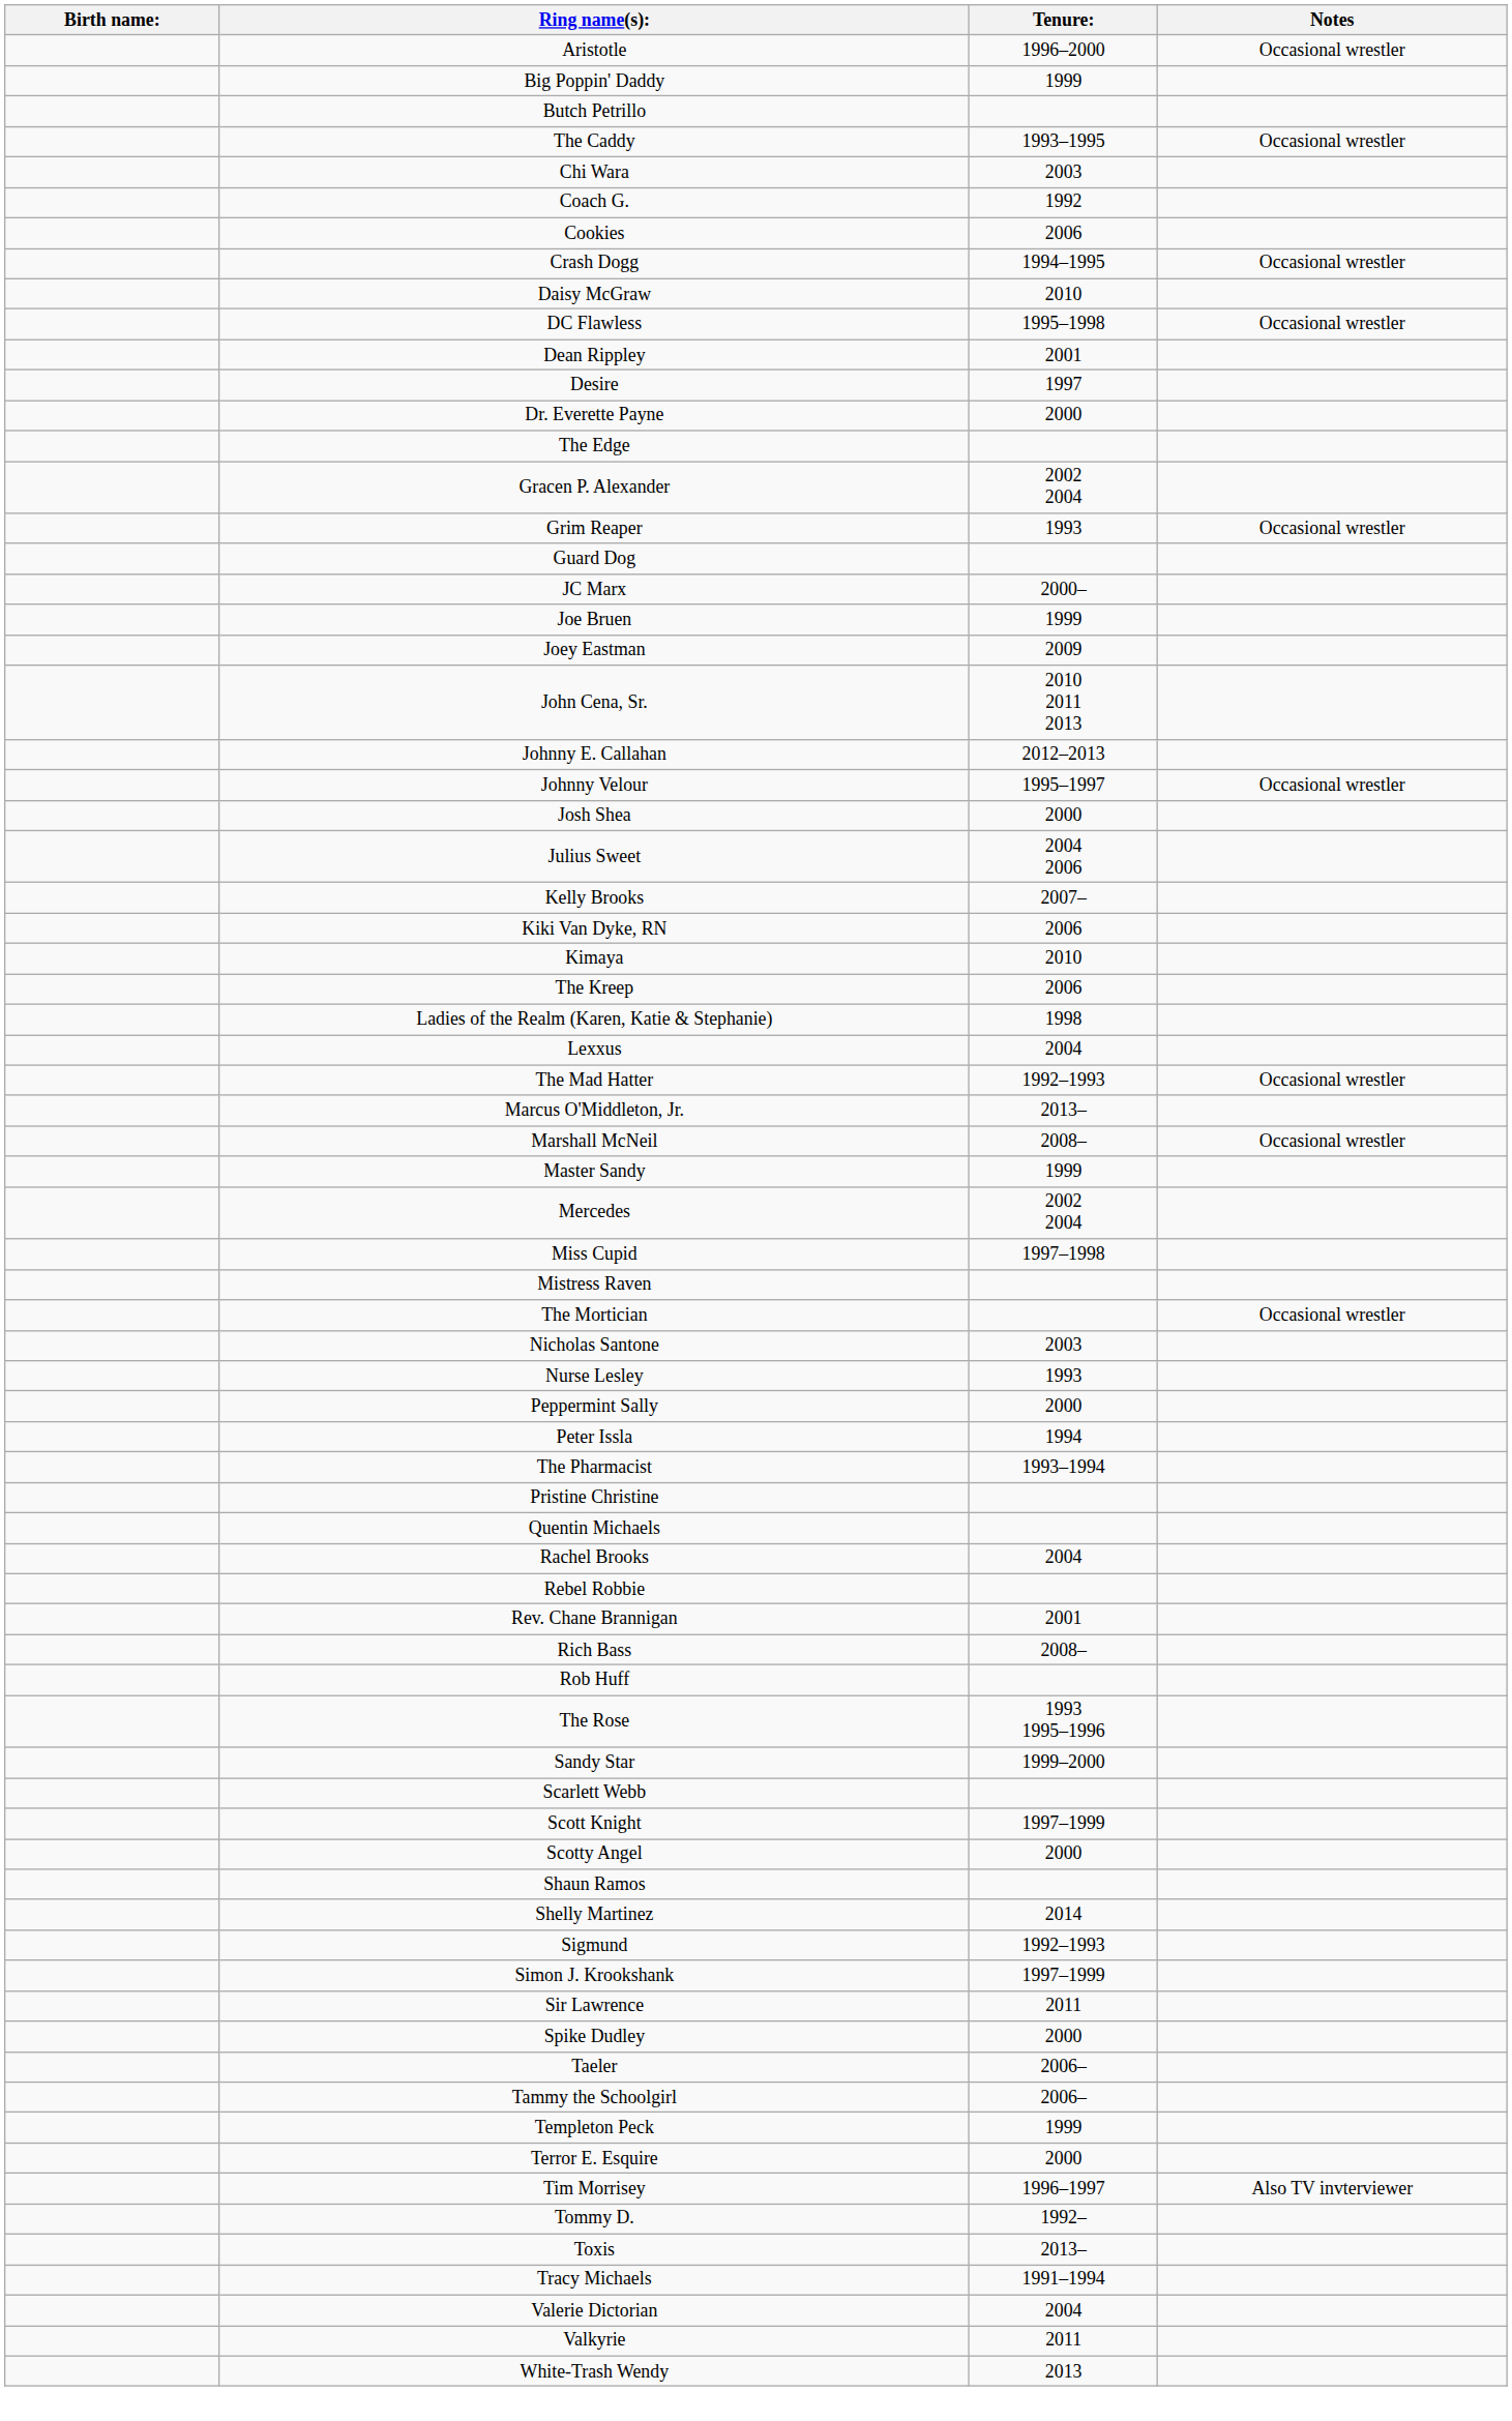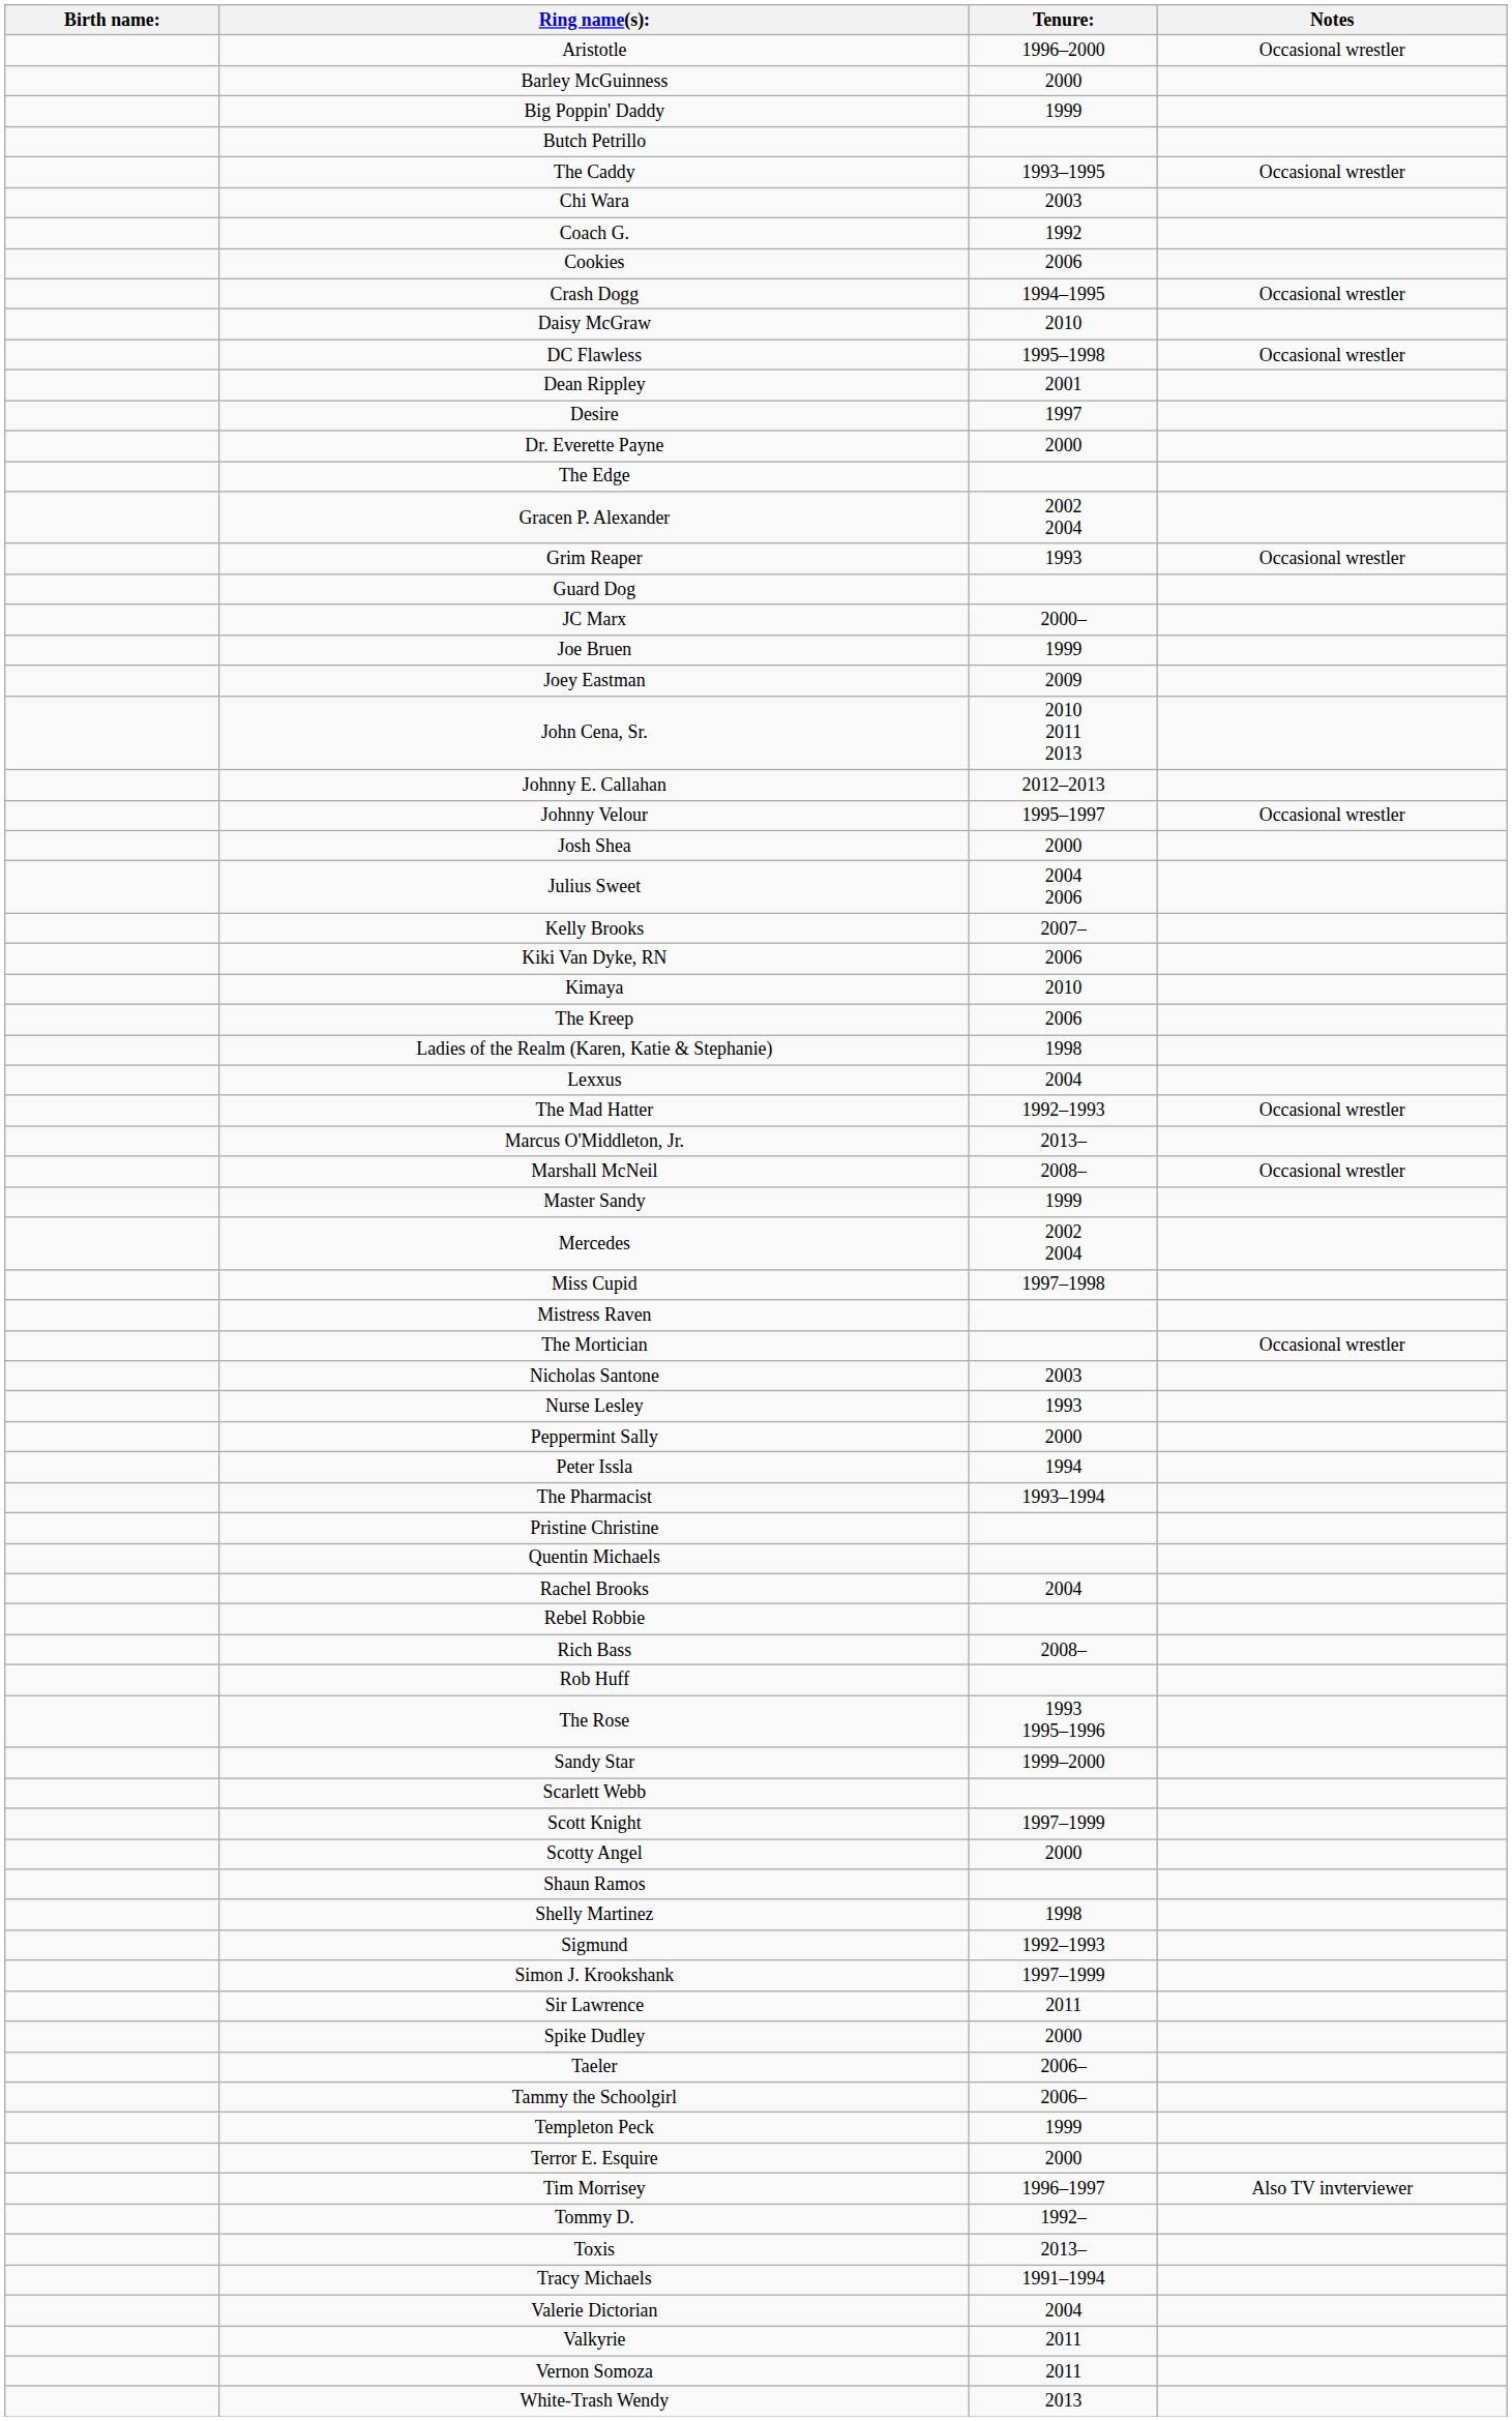 <table class="sortable wikitable" style="font-size:85%; text-align:center; width:70%;">
 <tr>
 <th>Birth name:</th>
 <th><a href='#'>Ring name</a>(s):</th>
 <th>Tenure:</th>
 <th>Notes</th>
 </tr>
 <tr>
 <td></td>
 <td>Aristotle</td>
 <td sort>1996–2000</td>
 <td>Occasional wrestler</td>
+</tr>
+<tr>
+<td></td>
+<td>Barley McGuinness</td>
+<td sort>2000</td>
+<td></td>
 </tr>
 <tr>
 <td></td>
 <td>Big Poppin' Daddy</td>
 <td sort>1999</td>
 <td></td>
 </tr>
 <tr>
 <td></td>
 <td>Butch Petrillo</td>
 <td sort></td>
 <td></td>
 </tr>
 <tr>
 <td></td>
 <td>The Caddy</td>
 <td sort>1993–1995</td>
 <td>Occasional wrestler</td>
 </tr>
 <tr>
 <td></td>
 <td>Chi Wara</td>
 <td sort>2003</td>
 <td></td>
 </tr>
 <tr>
 <td></td>
 <td>Coach G.</td>
 <td sort>1992</td>
 <td></td>
 </tr>
 <tr>
 <td></td>
 <td>Cookies</td>
 <td sort>2006</td>
 <td></td>
 </tr>
 <tr>
 <td></td>
 <td>Crash Dogg</td>
 <td sort>1994–1995</td>
 <td>Occasional wrestler</td>
 </tr>
 <tr>
 <td></td>
 <td>Daisy McGraw</td>
 <td sort>2010</td>
 <td></td>
 </tr>
 <tr>
 <td></td>
 <td>DC Flawless</td>
 <td sort>1995–1998</td>
 <td>Occasional wrestler</td>
 </tr>
 <tr>
 <td></td>
 <td>Dean Rippley</td>
 <td sort>2001</td>
 <td></td>
 </tr>
 <tr>
 <td></td>
 <td>Desire</td>
 <td sort>1997</td>
 <td></td>
 </tr>
 <tr>
 <td></td>
 <td>Dr. Everette Payne</td>
 <td sort>2000</td>
 <td></td>
 </tr>
 <tr>
 <td></td>
 <td>The Edge</td>
 <td sort></td>
 <td></td>
 </tr>
 <tr>
 <td></td>
 <td>Gracen P. Alexander</td>
 <td sort>2002<br>2004</td>
 <td></td>
 </tr>
 <tr>
 <td></td>
 <td>Grim Reaper</td>
 <td sort>1993</td>
 <td>Occasional wrestler</td>
 </tr>
 <tr>
 <td></td>
 <td>Guard Dog</td>
 <td sort></td>
 <td></td>
 </tr>
 <tr>
 <td></td>
 <td>JC Marx</td>
 <td sort>2000–</td>
 <td></td>
 </tr>
 <tr>
 <td></td>
 <td>Joe Bruen</td>
 <td sort>1999</td>
 <td></td>
 </tr>
 <tr>
 <td></td>
 <td>Joey Eastman</td>
 <td sort>2009</td>
 <td></td>
 </tr>
 <tr>
 <td></td>
 <td>John Cena, Sr.</td>
 <td sort>2010<br>2011<br>2013</td>
 <td></td>
 </tr>
 <tr>
 <td></td>
 <td>Johnny E. Callahan</td>
 <td sort>2012–2013</td>
 <td></td>
 </tr>
 <tr>
 <td></td>
 <td>Johnny Velour</td>
 <td sort>1995–1997</td>
 <td>Occasional wrestler</td>
 </tr>
 <tr>
 <td></td>
 <td>Josh Shea</td>
 <td sort>2000</td>
 <td></td>
 </tr>
 <tr>
 <td></td>
 <td>Julius Sweet</td>
 <td sort>2004<br>2006</td>
 <td></td>
 </tr>
 <tr>
 <td></td>
 <td>Kelly Brooks</td>
 <td sort>2007–</td>
 <td></td>
 </tr>
 <tr>
 <td></td>
 <td>Kiki Van Dyke, RN</td>
 <td sort>2006</td>
 <td></td>
 </tr>
 <tr>
 <td></td>
 <td>Kimaya</td>
 <td sort>2010</td>
 <td></td>
 </tr>
 <tr>
 <td></td>
 <td>The Kreep</td>
 <td sort>2006</td>
 <td></td>
 </tr>
 <tr>
 <td></td>
 <td>Ladies of the Realm (Karen, Katie & Stephanie)</td>
 <td sort>1998</td>
 <td></td>
 </tr>
 <tr>
 <td></td>
 <td>Lexxus</td>
 <td sort>2004</td>
 <td></td>
 </tr>
 <tr>
 <td></td>
 <td>The Mad Hatter</td>
 <td sort>1992–1993</td>
 <td>Occasional wrestler</td>
 </tr>
 <tr>
 <td></td>
 <td>Marcus O'Middleton, Jr.</td>
 <td sort>2013–</td>
 <td></td>
 </tr>
 <tr>
 <td></td>
 <td>Marshall McNeil</td>
 <td sort>2008–</td>
 <td>Occasional wrestler</td>
 </tr>
 <tr>
 <td></td>
 <td>Master Sandy</td>
 <td sort>1999</td>
 <td></td>
 </tr>
 <tr>
 <td></td>
 <td>Mercedes</td>
 <td sort>2002<br>2004</td>
 <td></td>
 </tr>
 <tr>
 <td></td>
 <td>Miss Cupid</td>
 <td sort>1997–1998</td>
 <td></td>
 </tr>
 <tr>
 <td></td>
 <td>Mistress Raven</td>
 <td sort></td>
 <td></td>
 </tr>
 <tr>
 <td></td>
 <td>The Mortician</td>
 <td sort></td>
 <td>Occasional wrestler</td>
 </tr>
 <tr>
 <td></td>
 <td>Nicholas Santone</td>
 <td sort>2003</td>
 <td></td>
 </tr>
 <tr>
 <td></td>
 <td>Nurse Lesley</td>
 <td sort>1993</td>
 <td></td>
 </tr>
 <tr>
 <td></td>
 <td>Peppermint Sally</td>
 <td sort>2000</td>
 <td></td>
 </tr>
 <tr>
 <td></td>
 <td>Peter Issla</td>
 <td sort>1994</td>
 <td></td>
 </tr>
 <tr>
 <td></td>
 <td>The Pharmacist</td>
 <td sort>1993–1994</td>
 <td></td>
 </tr>
 <tr>
 <td></td>
 <td>Pristine Christine</td>
 <td sort></td>
 <td></td>
 </tr>
 <tr>
 <td></td>
 <td>Quentin Michaels</td>
 <td sort></td>
 <td></td>
 </tr>
 <tr>
 <td></td>
 <td>Rachel Brooks</td>
 <td sort>2004</td>
 <td></td>
 </tr>
 <tr>
 <td></td>
 <td>Rebel Robbie</td>
 <td sort></td>
 <td></td>
 </tr>
 <tr>
 <td></td>
-<td>Rev. Chane Brannigan</td>
-<td sort>2001</td>
-<td></td>
-</tr>
-<tr>
-<td></td>
 <td>Rich Bass</td>
 <td sort>2008–</td>
 <td></td>
 </tr>
 <tr>
 <td></td>
 <td>Rob Huff</td>
 <td sort></td>
 <td></td>
 </tr>
 <tr>
 <td></td>
 <td>The Rose</td>
 <td sort>1993<br>1995–1996</td>
 <td></td>
 </tr>
 <tr>
 <td></td>
 <td>Sandy Star</td>
 <td sort>1999–2000</td>
 <td></td>
 </tr>
 <tr>
 <td></td>
 <td>Scarlett Webb</td>
 <td sort></td>
 <td></td>
 </tr>
 <tr>
 <td></td>
 <td>Scott Knight</td>
 <td sort>1997–1999</td>
 <td></td>
 </tr>
 <tr>
 <td></td>
 <td>Scotty Angel</td>
 <td sort>2000</td>
 <td></td>
 </tr>
 <tr>
 <td></td>
 <td>Shaun Ramos</td>
 <td sort></td>
 <td></td>
 </tr>
 <tr>
 <td></td>
 <td>Shelly Martinez</td>
-<td sort>2014</td>
+<td sort>1998</td>
 <td></td>
 </tr>
 <tr>
 <td></td>
 <td>Sigmund</td>
 <td sort>1992–1993</td>
 <td></td>
 </tr>
 <tr>
 <td></td>
 <td>Simon J. Krookshank</td>
 <td sort>1997–1999</td>
 <td></td>
 </tr>
 <tr>
 <td></td>
 <td>Sir Lawrence</td>
 <td sort>2011</td>
 <td></td>
 </tr>
 <tr>
 <td></td>
 <td>Spike Dudley</td>
 <td sort>2000</td>
 <td></td>
 </tr>
 <tr>
 <td></td>
 <td>Taeler</td>
 <td sort>2006–</td>
 <td></td>
 </tr>
 <tr>
 <td></td>
 <td>Tammy the Schoolgirl</td>
 <td sort>2006–</td>
 <td></td>
 </tr>
 <tr>
 <td></td>
 <td>Templeton Peck</td>
 <td sort>1999</td>
 <td></td>
 </tr>
 <tr>
 <td></td>
 <td>Terror E. Esquire</td>
 <td sort>2000</td>
 <td></td>
 </tr>
 <tr>
 <td></td>
 <td>Tim Morrisey</td>
 <td sort>1996–1997</td>
 <td>Also TV invterviewer</td>
 </tr>
 <tr>
 <td></td>
 <td>Tommy D.</td>
 <td sort>1992–</td>
 <td></td>
 </tr>
 <tr>
 <td></td>
 <td>Toxis</td>
 <td sort>2013–</td>
 <td></td>
 </tr>
 <tr>
 <td></td>
 <td>Tracy Michaels</td>
 <td sort>1991–1994</td>
 <td></td>
 </tr>
 <tr>
 <td></td>
 <td>Valerie Dictorian</td>
 <td sort>2004</td>
 <td></td>
 </tr>
 <tr>
 <td></td>
 <td>Valkyrie</td>
 <td sort>2011</td>
 <td></td>
 </tr>
 <tr>
 <td></td>
+<td>Vernon Somoza</td>
+<td sort>2011</td>
+<td></td>
+</tr>
+<tr>
+<td></td>
 <td>White-Trash Wendy</td>
 <td sort>2013</td>
 <td></td>
 </tr>
 </table>
